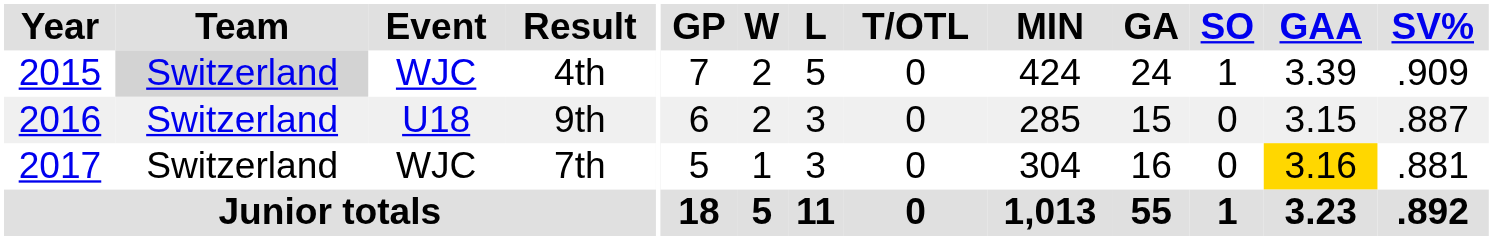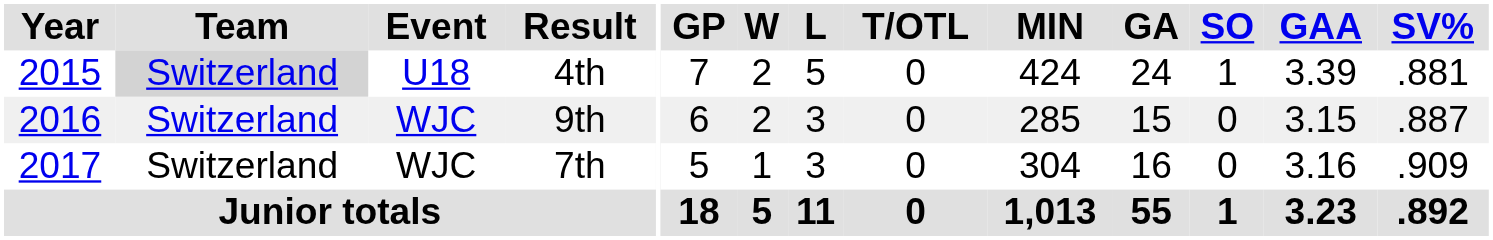 <table border="0" cellpadding="1" cellspacing="0" ID="Table3" style="text-align:center; width:40em">
 <tr ALIGN="center" bgcolor="#e0e0e0">
 <th>Year</th>
 <th>Team</th>
 <th>Event</th>
 <th>Result</th>
 <th rowspan="99" bgcolor="#ffffff"></th>
 <th>GP</th>
 <th>W</th>
 <th>L</th>
 <th>T/OTL</th>
 <th>MIN</th>
 <th>GA</th>
 <th><a href='#'>SO</a></th>
 <th><a href='#'>GAA</a></th>
 <th><a href='#'>SV%</a></th>
 </tr>
 <tr>
 <td><a href='#'>2015</a></td>
 <td style="background: lightgrey;"><a href='#'>Switzerland</a></td>
-<td><a href='#'>WJC</a></td>
+<td><a href='#'>U18</a></td>
 <td>4th</td>
 <td>7</td>
 <td>2</td>
 <td>5</td>
 <td>0</td>
 <td>424</td>
 <td>24</td>
 <td>1</td>
 <td>3.39</td>
-<td>.909</td>
+<td>.881</td>
 </tr>
 <tr bgcolor="#f0f0f0">
 <td><a href='#'>2016</a></td>
 <td><a href='#'>Switzerland</a></td>
-<td><a href='#'>U18</a></td>
+<td><a href='#'>WJC</a></td>
 <td>9th</td>
 <td>6</td>
 <td>2</td>
 <td>3</td>
 <td>0</td>
 <td>285</td>
 <td>15</td>
 <td>0</td>
 <td>3.15</td>
 <td>.887</td>
 </tr>
 <tr>
 <td><a href='#'>2017</a></td>
 <td>Switzerland</td>
 <td>WJC</td>
 <td>7th</td>
 <td>5</td>
 <td>1</td>
 <td>3</td>
 <td>0</td>
 <td>304</td>
 <td>16</td>
 <td>0</td>
-<td style="background: gold;">3.16</td>
-<td>.881</td>
+<td>3.16</td>
+<td>.909</td>
 </tr>
 <tr bgcolor="#e0e0e0">
 <th colspan="4" align="center">Junior totals</th>
 <th>18</th>
 <th>5</th>
 <th>11</th>
 <th>0</th>
 <th>1,013</th>
 <th>55</th>
 <th>1</th>
 <th>3.23</th>
 <th>.892</th>
 </tr>
 </table>
